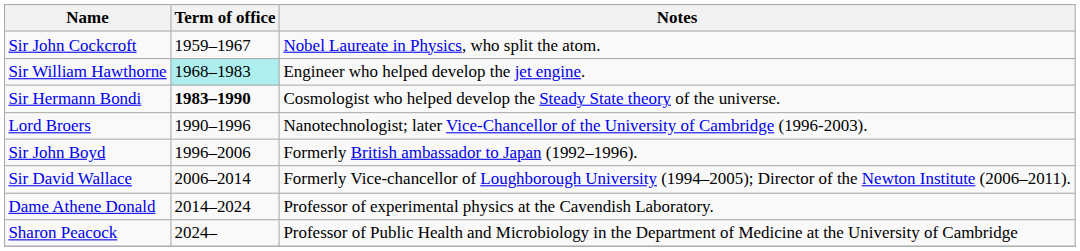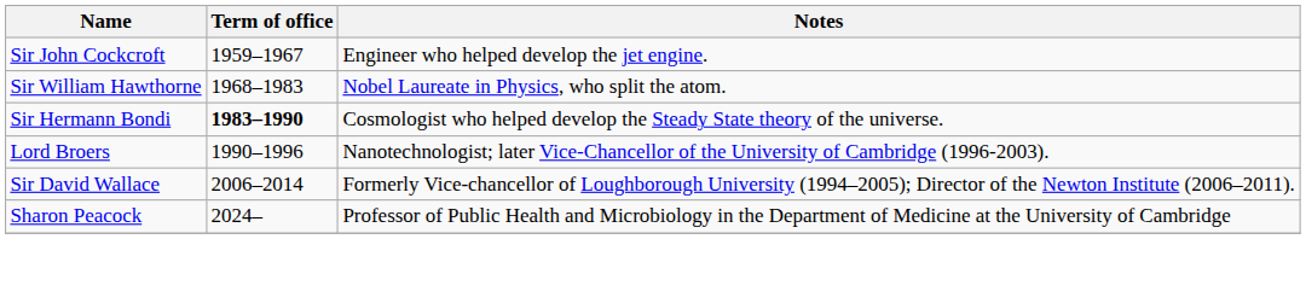 <table class="wikitable">
 <tr>
 <th>Name</th>
 <th>Term of office</th>
 <th>Notes</th>
 </tr>
 <tr>
 <td><a href='#'>Sir John Cockcroft</a></td>
 <td>1959–1967</td>
-<td><a href='#'>Nobel Laureate in Physics</a>, who split the atom.</td>
+<td>Engineer who helped develop the <a href='#'>jet engine</a>.</td>
 </tr>
 <tr>
 <td><a href='#'>Sir William Hawthorne</a></td>
-<td style="background: paleturquoise;">1968–1983</td>
-<td>Engineer who helped develop the <a href='#'>jet engine</a>.</td>
+<td>1968–1983</td>
+<td><a href='#'>Nobel Laureate in Physics</a>, who split the atom.</td>
 </tr>
 <tr>
 <td><a href='#'>Sir Hermann Bondi</a></td>
 <td><strong>1983–1990</strong></td>
 <td>Cosmologist who helped develop the <a href='#'>Steady State theory</a> of the universe.</td>
 </tr>
 <tr>
 <td><a href='#'>Lord Broers</a></td>
 <td>1990–1996</td>
 <td>Nanotechnologist; later <a href='#'>Vice-Chancellor of the University of Cambridge</a> (1996-2003).</td>
 </tr>
 <tr>
-<td><a href='#'>Sir John Boyd</a></td>
-<td>1996–2006</td>
-<td>Formerly <a href='#'>British ambassador to Japan</a> (1992–1996).</td>
-</tr>
-<tr>
 <td><a href='#'>Sir David Wallace</a></td>
 <td>2006–2014</td>
 <td>Formerly Vice-chancellor of <a href='#'>Loughborough University</a> (1994–2005); Director of the <a href='#'>Newton Institute</a> (2006–2011).</td>
-</tr>
-<tr>
-<td><a href='#'>Dame Athene Donald</a></td>
-<td>2014–2024</td>
-<td>Professor of experimental physics at the Cavendish Laboratory.</td>
 </tr>
 <tr>
 <td><a href='#'>Sharon Peacock</a></td>
 <td>2024–</td>
 <td>Professor of Public Health and Microbiology in the Department of Medicine at the University of Cambridge</td>
 </tr>
 <tr>
 </tr>
 </table>
